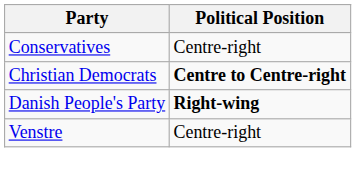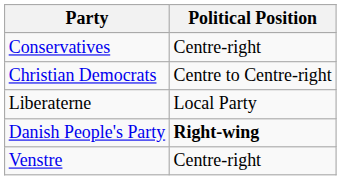 <table class="wikitable mw-collapsible mw-collapsed">
 <tr>
 <th>Party</th>
 <th>Political Position</th>
 </tr>
 <tr>
 <td><a href='#'>Conservatives</a></td>
 <td>Centre-right</td>
 </tr>
 <tr>
 <td><a href='#'>Christian Democrats</a></td>
-<td><strong>Centre to Centre-right</strong></td>
+<td>Centre to Centre-right</td>
+</tr>
+<tr>
+<td>Liberaterne</td>
+<td>Local Party</td>
 </tr>
 <tr>
 <td><a href='#'>Danish People's Party</a></td>
 <td><strong>Right-wing</strong></td>
 </tr>
 <tr>
 <td><a href='#'>Venstre</a></td>
 <td>Centre-right</td>
 </tr>
 </table>
